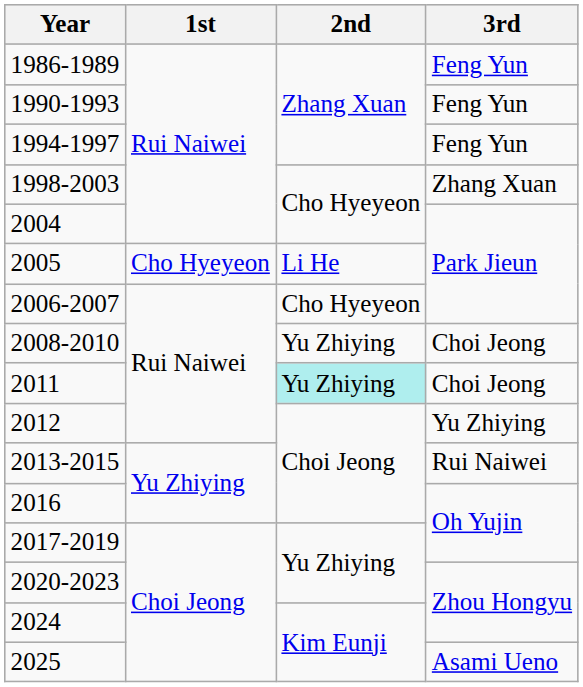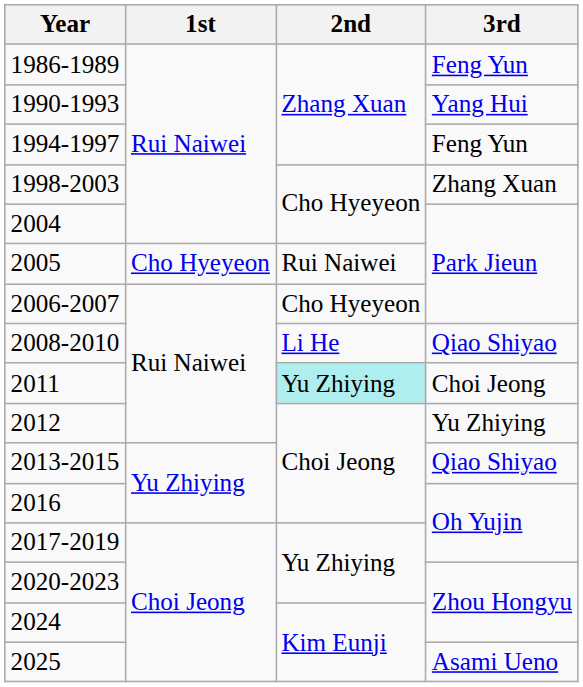 <table class="wikitable">
 <tr>
 <th>Year</th>
 <th>1st</th>
 <th>2nd</th>
 <th>3rd</th>
 </tr>
 <tr>
 <td>1986-1989</td>
 <td rowspan="5"><a href='#'>Rui Naiwei</a></td>
 <td rowspan="3"><a href='#'>Zhang Xuan</a></td>
 <td><a href='#'>Feng Yun</a></td>
 </tr>
 <tr>
 <td>1990-1993</td>
-<td>Feng Yun</td>
+<td><a href='#'>Yang Hui</a></td>
 </tr>
 <tr>
 <td>1994-1997</td>
 <td>Feng Yun</td>
 </tr>
 <tr>
 <td>1998-2003</td>
 <td rowspan="2">Cho Hyeyeon</td>
 <td>Zhang Xuan</td>
 </tr>
 <tr>
 <td>2004</td>
 <td rowspan="3"><a href='#'>Park Jieun</a></td>
 </tr>
 <tr>
 <td>2005</td>
 <td><a href='#'>Cho Hyeyeon</a></td>
-<td><a href='#'>Li He</a></td>
+<td>Rui Naiwei</td>
 </tr>
 <tr>
 <td>2006-2007</td>
 <td rowspan="4">Rui Naiwei</td>
 <td>Cho Hyeyeon</td>
 </tr>
 <tr>
 <td>2008-2010</td>
-<td>Yu Zhiying</td>
-<td>Choi Jeong</td>
+<td><a href='#'>Li He</a></td>
+<td><a href='#'>Qiao Shiyao</a></td>
 </tr>
 <tr>
 <td>2011</td>
 <td style="background: paleturquoise;">Yu Zhiying</td>
 <td>Choi Jeong</td>
 </tr>
 <tr>
 <td>2012</td>
 <td rowspan="3">Choi Jeong</td>
 <td>Yu Zhiying</td>
 </tr>
 <tr>
 <td>2013-2015</td>
 <td rowspan="2"><a href='#'>Yu Zhiying</a></td>
-<td>Rui Naiwei</td>
+<td><a href='#'>Qiao Shiyao</a></td>
 </tr>
 <tr>
 <td>2016</td>
 <td rowspan="2"><a href='#'>Oh Yujin</a></td>
 </tr>
 <tr>
 <td>2017-2019</td>
 <td rowspan="4"><a href='#'>Choi Jeong</a></td>
 <td rowspan="2">Yu Zhiying</td>
 </tr>
 <tr>
 <td>2020-2023</td>
 <td rowspan="2"><a href='#'>Zhou Hongyu</a></td>
 </tr>
 <tr>
 <td>2024</td>
 <td rowspan="2"><a href='#'>Kim Eunji</a></td>
 </tr>
 <tr>
 <td>2025</td>
 <td><a href='#'>Asami Ueno</a></td>
 </tr>
 </table>
